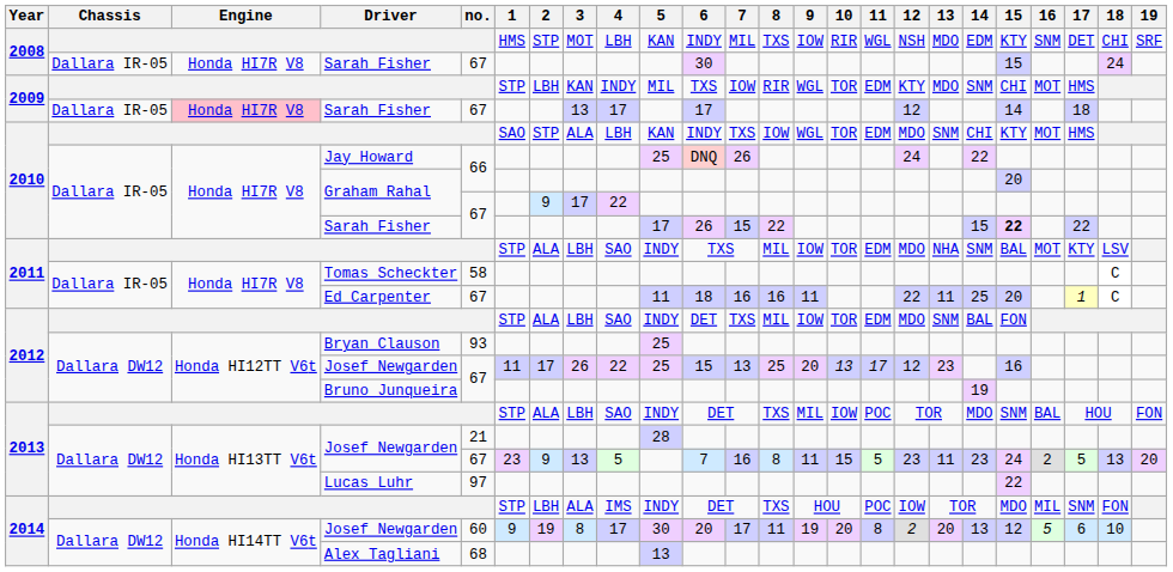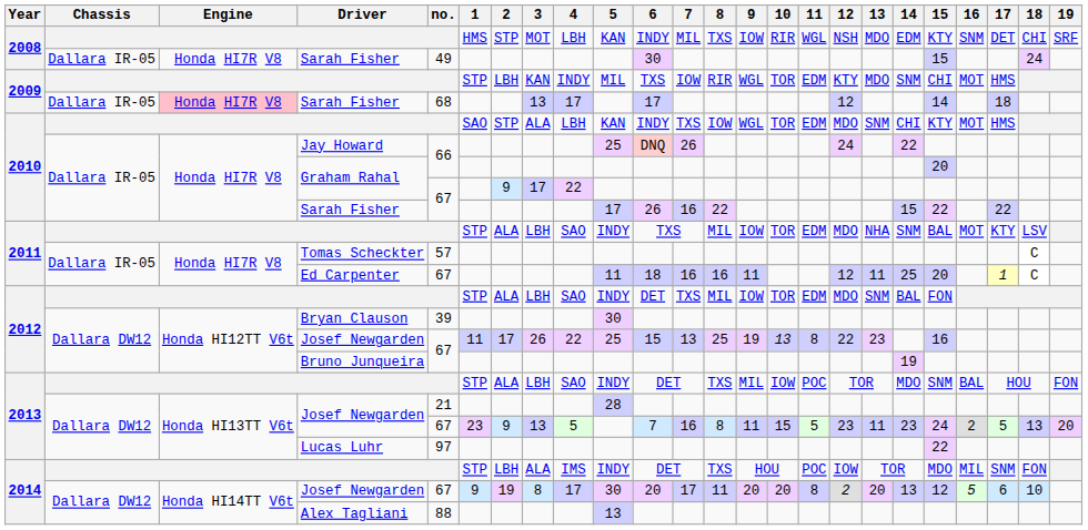 <table class="wikitable" style="text-align:center; font-size:85%">
 <tr>
 <th>Year</th>
 <th>Chassis</th>
 <th>Engine</th>
 <th>Driver</th>
 <th>no.</th>
 <th>1</th>
 <th>2</th>
 <th>3</th>
 <th>4</th>
 <th>5</th>
 <th>6</th>
 <th>7</th>
 <th>8</th>
 <th>9</th>
 <th>10</th>
 <th>11</th>
 <th>12</th>
 <th>13</th>
 <th>14</th>
 <th>15</th>
 <th>16</th>
 <th>17</th>
 <th>18</th>
 <th>19</th>
 </tr>
 <tr>
 <th rowspan="2"><a href='#'>2008</a></th>
 <th colspan=4></th>
 <td><a href='#'>HMS</a></td>
 <td><a href='#'>STP</a></td>
 <td><a href='#'>MOT</a></td>
 <td><a href='#'>LBH</a></td>
 <td><a href='#'>KAN</a></td>
 <td><a href='#'>INDY</a></td>
 <td><a href='#'>MIL</a></td>
 <td><a href='#'>TXS</a></td>
 <td><a href='#'>IOW</a></td>
 <td><a href='#'>RIR</a></td>
 <td><a href='#'>WGL</a></td>
 <td><a href='#'>NSH</a></td>
 <td><a href='#'>MDO</a></td>
 <td><a href='#'>EDM</a></td>
 <td><a href='#'>KTY</a></td>
 <td><a href='#'>SNM</a></td>
 <td><a href='#'>DET</a></td>
 <td><a href='#'>CHI</a></td>
 <td><a href='#'>SRF</a></td>
 </tr>
 <tr>
 <td><a href='#'>Dallara</a> IR-05</td>
 <td><a href='#'>Honda</a> <a href='#'>HI7R</a> <a href='#'>V8</a></td>
 <td align="left"> <a href='#'>Sarah Fisher</a></td>
-<td>67</td>
+<td>49</td>
 <td></td>
 <td></td>
 <td></td>
 <td></td>
 <td></td>
 <td style="background:#EFCFFF;">30</td>
 <td></td>
 <td></td>
 <td></td>
 <td></td>
 <td></td>
 <td></td>
 <td></td>
 <td></td>
 <td style="background:#CFCFFF;">15</td>
 <td></td>
 <td></td>
 <td style="background:#EFCFFF;">24</td>
 <td></td>
 </tr>
 <tr>
 <th rowspan="2"><a href='#'>2009</a></th>
 <th colspan=4></th>
 <td><a href='#'>STP</a></td>
 <td><a href='#'>LBH</a></td>
 <td><a href='#'>KAN</a></td>
 <td><a href='#'>INDY</a></td>
 <td><a href='#'>MIL</a></td>
 <td><a href='#'>TXS</a></td>
 <td><a href='#'>IOW</a></td>
 <td><a href='#'>RIR</a></td>
 <td><a href='#'>WGL</a></td>
 <td><a href='#'>TOR</a></td>
 <td><a href='#'>EDM</a></td>
 <td><a href='#'>KTY</a></td>
 <td><a href='#'>MDO</a></td>
 <td><a href='#'>SNM</a></td>
 <td><a href='#'>CHI</a></td>
 <td><a href='#'>MOT</a></td>
 <td><a href='#'>HMS</a></td>
 <th colspan=2></th>
 </tr>
 <tr>
 <td><a href='#'>Dallara</a> IR-05</td>
 <td style="background: pink;"><a href='#'>Honda</a> <a href='#'>HI7R</a> <a href='#'>V8</a></td>
 <td align="left"> <a href='#'>Sarah Fisher</a></td>
-<td>67</td>
+<td>68</td>
 <td></td>
 <td></td>
 <td style="background:#CFCFFF;">13</td>
 <td style="background:#CFCFFF;">17</td>
 <td></td>
 <td style="background:#CFCFFF;">17</td>
 <td></td>
 <td></td>
 <td></td>
 <td></td>
 <td></td>
 <td style="background:#CFCFFF;">12</td>
 <td></td>
 <td></td>
 <td style="background:#CFCFFF;">14</td>
 <td></td>
 <td style="background:#CFCFFF;">18</td>
 <td></td>
 <td></td>
 </tr>
 <tr>
 <th rowspan=5><a href='#'>2010</a></th>
 <th colspan=4></th>
 <td><a href='#'>SAO</a></td>
 <td><a href='#'>STP</a></td>
 <td><a href='#'>ALA</a></td>
 <td><a href='#'>LBH</a></td>
 <td><a href='#'>KAN</a></td>
 <td><a href='#'>INDY</a></td>
 <td><a href='#'>TXS</a></td>
 <td><a href='#'>IOW</a></td>
 <td><a href='#'>WGL</a></td>
 <td><a href='#'>TOR</a></td>
 <td><a href='#'>EDM</a></td>
 <td><a href='#'>MDO</a></td>
 <td><a href='#'>SNM</a></td>
 <td><a href='#'>CHI</a></td>
 <td><a href='#'>KTY</a></td>
 <td><a href='#'>MOT</a></td>
 <td><a href='#'>HMS</a></td>
 <th colspan=2></th>
 </tr>
 <tr>
 <td rowspan=4><a href='#'>Dallara</a> IR-05</td>
 <td rowspan=4><a href='#'>Honda</a> <a href='#'>HI7R</a> <a href='#'>V8</a></td>
 <td align="left"> <a href='#'>Jay Howard</a></td>
 <td rowspan=2>66</td>
 <td></td>
 <td></td>
 <td></td>
 <td></td>
 <td style="background:#EFCFFF;">25</td>
 <td style="background:#FFCFCF;">DNQ</td>
 <td style="background:#EFCFFF;">26</td>
 <td></td>
 <td></td>
 <td></td>
 <td></td>
 <td style="background:#EFCFFF;">24</td>
 <td></td>
 <td style="background:#EFCFFF;">22</td>
 <td></td>
 <td></td>
 <td></td>
 <td></td>
 <td></td>
 </tr>
 <tr>
 <td style="text-align:left;" rowspan="2"> <a href='#'>Graham Rahal</a></td>
 <td></td>
 <td></td>
 <td></td>
 <td></td>
 <td></td>
 <td></td>
 <td></td>
 <td></td>
 <td></td>
 <td></td>
 <td></td>
 <td></td>
 <td></td>
 <td></td>
 <td style="background:#CFCFFF;">20</td>
 <td></td>
 <td></td>
 <td></td>
 <td></td>
 </tr>
 <tr>
 <td rowspan=2>67</td>
 <td></td>
 <td style="background:#CFEAFF;">9</td>
 <td style="background:#CFCFFF;">17</td>
 <td style="background:#EFCFFF;">22</td>
 <td></td>
 <td></td>
 <td></td>
 <td></td>
 <td></td>
 <td></td>
 <td></td>
 <td></td>
 <td></td>
 <td></td>
 <td></td>
 <td></td>
 <td></td>
 <td></td>
 <td></td>
 </tr>
 <tr>
 <td align="left"> <a href='#'>Sarah Fisher</a></td>
 <td></td>
 <td></td>
 <td></td>
 <td></td>
 <td style="background:#CFCFFF;">17</td>
 <td style="background:#EFCFFF;">26</td>
-<td style="background:#CFCFFF;">15</td>
+<td style="background:#CFCFFF;">16</td>
 <td style="background:#EFCFFF;">22</td>
 <td></td>
 <td></td>
 <td></td>
 <td></td>
 <td></td>
 <td style="background:#CFCFFF;">15</td>
-<td style="background:#EFCFFF;"><strong>22</strong></td>
+<td style="background:#EFCFFF;">22</td>
 <td></td>
 <td style="background:#CFCFFF;">22</td>
 <td></td>
 <td></td>
 </tr>
 <tr>
 <th rowspan=3><a href='#'>2011</a></th>
 <th colspan=4></th>
 <td><a href='#'>STP</a></td>
 <td><a href='#'>ALA</a></td>
 <td><a href='#'>LBH</a></td>
 <td><a href='#'>SAO</a></td>
 <td><a href='#'>INDY</a></td>
 <td colspan=2><a href='#'>TXS</a></td>
 <td><a href='#'>MIL</a></td>
 <td><a href='#'>IOW</a></td>
 <td><a href='#'>TOR</a></td>
 <td><a href='#'>EDM</a></td>
 <td><a href='#'>MDO</a></td>
 <td><a href='#'>NHA</a></td>
 <td><a href='#'>SNM</a></td>
 <td><a href='#'>BAL</a></td>
 <td><a href='#'>MOT</a></td>
 <td><a href='#'>KTY</a></td>
 <td><a href='#'>LSV</a></td>
 <th></th>
 </tr>
 <tr>
 <td rowspan=2><a href='#'>Dallara</a> IR-05</td>
 <td rowspan=2><a href='#'>Honda</a> <a href='#'>HI7R</a> <a href='#'>V8</a></td>
 <td align="left"> <a href='#'>Tomas Scheckter</a></td>
-<td>58</td>
+<td>57</td>
 <td></td>
 <td></td>
 <td></td>
 <td></td>
 <td></td>
 <td></td>
 <td></td>
 <td></td>
 <td></td>
 <td></td>
 <td></td>
 <td></td>
 <td></td>
 <td></td>
 <td></td>
 <td></td>
 <td></td>
 <td style="background:#fff;">C</td>
 <td></td>
 </tr>
 <tr>
 <td align="left"> <a href='#'>Ed Carpenter</a></td>
 <td>67</td>
 <td></td>
 <td></td>
 <td></td>
 <td></td>
 <td style="background:#CFCFFF;">11</td>
 <td style="background:#CFCFFF;">18</td>
 <td style="background:#CFCFFF;">16</td>
 <td style="background:#CFCFFF;">16</td>
 <td style="background:#CFCFFF;">11</td>
 <td></td>
 <td></td>
-<td style="background:#CFCFFF;">22</td>
+<td style="background:#CFCFFF;">12</td>
 <td style="background:#CFCFFF;">11</td>
 <td style="background:#CFCFFF;">25</td>
 <td style="background:#CFCFFF;">20</td>
 <td></td>
 <td style="background:#FFFFBF;"><em>1</em></td>
 <td style="background:#fff;">C</td>
 <td></td>
 </tr>
 <tr>
 <th rowspan=4><a href='#'>2012</a></th>
 <th colspan=4></th>
 <td><a href='#'>STP</a></td>
 <td><a href='#'>ALA</a></td>
 <td><a href='#'>LBH</a></td>
 <td><a href='#'>SAO</a></td>
 <td><a href='#'>INDY</a></td>
 <td><a href='#'>DET</a></td>
 <td><a href='#'>TXS</a></td>
 <td><a href='#'>MIL</a></td>
 <td><a href='#'>IOW</a></td>
 <td><a href='#'>TOR</a></td>
 <td><a href='#'>EDM</a></td>
 <td><a href='#'>MDO</a></td>
 <td><a href='#'>SNM</a></td>
 <td><a href='#'>BAL</a></td>
 <td><a href='#'>FON</a></td>
 <th colspan=4></th>
 </tr>
 <tr>
 <td rowspan=3><a href='#'>Dallara</a> <a href='#'>DW12</a></td>
 <td rowspan=3><a href='#'>Honda</a> HI12TT <a href='#'>V6</a><a href='#'>t</a></td>
 <td align="left"> <a href='#'>Bryan Clauson</a></td>
-<td>93</td>
+<td>39</td>
 <td></td>
 <td></td>
 <td></td>
 <td></td>
-<td style="background:#EFCFFF;">25</td>
+<td style="background:#EFCFFF;">30</td>
 <td></td>
 <td></td>
 <td></td>
 <td></td>
 <td></td>
 <td></td>
 <td></td>
 <td></td>
 <td></td>
 <td></td>
 <td></td>
 <td></td>
 <td></td>
 <td></td>
 </tr>
 <tr>
 <td align="left"> <a href='#'>Josef Newgarden</a></td>
 <td rowspan=2>67</td>
 <td style="background:#CFCFFF;">11</td>
 <td style="background:#CFCFFF;">17</td>
 <td style="background:#EFCFFF;">26</td>
 <td style="background:#EFCFFF;">22</td>
 <td style="background:#EFCFFF;">25</td>
 <td style="background:#CFCFFF;">15</td>
 <td style="background:#CFCFFF;">13</td>
 <td style="background:#EFCFFF;">25</td>
-<td style="background:#EFCFFF;">20</td>
+<td style="background:#EFCFFF;">19</td>
 <td style="background:#CFCFFF;"><em>13</em></td>
-<td style="background:#CFCFFF;"><em>17</em></td>
-<td style="background:#CFCFFF;">12</td>
+<td style="background:#CFCFFF;">8</td>
+<td style="background:#CFCFFF;">22</td>
 <td style="background:#EFCFFF;">23</td>
 <td></td>
 <td style="background:#CFCFFF;">16</td>
 <td></td>
 <td></td>
 <td></td>
 <td></td>
 </tr>
 <tr>
 <td align="left"> <a href='#'>Bruno Junqueira</a></td>
 <td></td>
 <td></td>
 <td></td>
 <td></td>
 <td></td>
 <td></td>
 <td></td>
 <td></td>
 <td></td>
 <td></td>
 <td></td>
 <td></td>
 <td></td>
 <td style="background:#EFCFFF;">19</td>
 <td></td>
 <td></td>
 <td></td>
 <td></td>
 <td></td>
 </tr>
 <tr>
 <th rowspan=4><a href='#'>2013</a></th>
 <th colspan=4></th>
 <td><a href='#'>STP</a></td>
 <td><a href='#'>ALA</a></td>
 <td><a href='#'>LBH</a></td>
 <td><a href='#'>SAO</a></td>
 <td><a href='#'>INDY</a></td>
 <td colspan=2><a href='#'>DET</a></td>
 <td><a href='#'>TXS</a></td>
 <td><a href='#'>MIL</a></td>
 <td><a href='#'>IOW</a></td>
 <td><a href='#'>POC</a></td>
 <td colspan=2><a href='#'>TOR</a></td>
 <td><a href='#'>MDO</a></td>
 <td><a href='#'>SNM</a></td>
 <td><a href='#'>BAL</a></td>
 <td colspan=2><a href='#'>HOU</a></td>
 <td><a href='#'>FON</a></td>
 </tr>
 <tr>
 <td rowspan=3><a href='#'>Dallara</a> <a href='#'>DW12</a></td>
 <td rowspan=3><a href='#'>Honda</a> HI13TT <a href='#'>V6</a><a href='#'>t</a></td>
 <td rowspan="2" style="text-align:left;"> <a href='#'>Josef Newgarden</a></td>
 <td>21</td>
 <td></td>
 <td></td>
 <td></td>
 <td></td>
 <td style="background:#CFCFFF;">28</td>
 <td></td>
 <td></td>
 <td></td>
 <td></td>
 <td></td>
 <td></td>
 <td></td>
 <td></td>
 <td></td>
 <td></td>
 <td></td>
 <td></td>
 <td></td>
 <td></td>
 </tr>
 <tr>
 <td>67</td>
 <td style="background:#EFCFFF;">23</td>
 <td style="background:#CFEAFF;">9</td>
 <td style="background:#CFCFFF;">13</td>
 <td style="background:#DFFFDF;">5</td>
 <td></td>
 <td style="background:#CFEAFF;">7</td>
 <td style="background:#CFCFFF;">16</td>
 <td style="background:#CFEAFF;">8</td>
 <td style="background:#CFCFFF;">11</td>
 <td style="background:#CFCFFF;">15</td>
 <td style="background:#DFFFDF;">5</td>
 <td style="background:#CFCFFF;">23</td>
 <td style="background:#CFCFFF;">11</td>
 <td style="background:#CFCFFF;">23</td>
 <td style="background:#EFCFFF;">24</td>
 <td style="background:#DFDFDF;">2</td>
 <td style="background:#DFFFDF;">5</td>
 <td style="background:#CFCFFF;">13</td>
 <td style="background:#EFCFFF;">20</td>
 </tr>
 <tr>
 <td align="left"> <a href='#'>Lucas Luhr</a></td>
 <td>97</td>
 <td></td>
 <td></td>
 <td></td>
 <td></td>
 <td></td>
 <td></td>
 <td></td>
 <td></td>
 <td></td>
 <td></td>
 <td></td>
 <td></td>
 <td></td>
 <td></td>
 <td style="background:#EFCFFF;">22</td>
 <td></td>
 <td></td>
 <td></td>
 <td></td>
 </tr>
 <tr>
 <th rowspan=3><a href='#'>2014</a></th>
 <th colspan=4></th>
 <td><a href='#'>STP</a></td>
 <td><a href='#'>LBH</a></td>
 <td><a href='#'>ALA</a></td>
 <td><a href='#'>IMS</a></td>
 <td><a href='#'>INDY</a></td>
 <td colspan=2><a href='#'>DET</a></td>
 <td><a href='#'>TXS</a></td>
 <td colspan=2><a href='#'>HOU</a></td>
 <td><a href='#'>POC</a></td>
 <td><a href='#'>IOW</a></td>
 <td colspan=2><a href='#'>TOR</a></td>
 <td><a href='#'>MDO</a></td>
 <td><a href='#'>MIL</a></td>
 <td><a href='#'>SNM</a></td>
 <td><a href='#'>FON</a></td>
 <th></th>
 </tr>
 <tr>
 <td rowspan=2><a href='#'>Dallara</a> <a href='#'>DW12</a></td>
 <td rowspan=2><a href='#'>Honda</a> HI14TT <a href='#'>V6</a><a href='#'>t</a></td>
 <td align="left"> <a href='#'>Josef Newgarden</a></td>
-<td>60</td>
+<td>67</td>
 <td style="background:#CFEAFF;">9</td>
 <td style="background:#EFCFFF;">19</td>
 <td style="background:#CFEAFF;">8</td>
 <td style="background:#CFCFFF;">17</td>
 <td style="background:#EFCFFF;">30</td>
 <td style="background:#EFCFFF;">20</td>
 <td style="background:#CFCFFF;">17</td>
 <td style="background:#CFCFFF;">11</td>
-<td style="background:#EFCFFF;">19</td>
+<td style="background:#EFCFFF;">20</td>
 <td style="background:#EFCFFF;">20</td>
 <td style="background:#CFCFFF;">8</td>
 <td style="background:#DFDFDF;"><em>2</em></td>
 <td style="background:#EFCFFF;">20</td>
 <td style="background:#CFCFFF;">13</td>
 <td style="background:#CFCFFF;">12</td>
 <td style="background:#DFFFDF;"><em>5</em></td>
 <td style="background:#CFEAFF;">6</td>
 <td style="background:#CFEAFF;">10</td>
 <td></td>
 </tr>
 <tr>
 <td align="left"> <a href='#'>Alex Tagliani</a></td>
-<td>68</td>
+<td>88</td>
 <td></td>
 <td></td>
 <td></td>
 <td></td>
 <td style="background:#CFCFFF;">13</td>
 <td></td>
 <td></td>
 <td></td>
 <td></td>
 <td></td>
 <td></td>
 <td></td>
 <td></td>
 <td></td>
 <td></td>
 <td></td>
 <td></td>
 <td></td>
 <td></td>
 </tr>
 </table>
